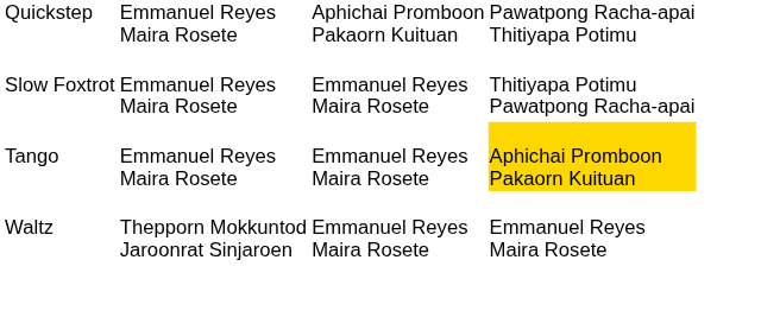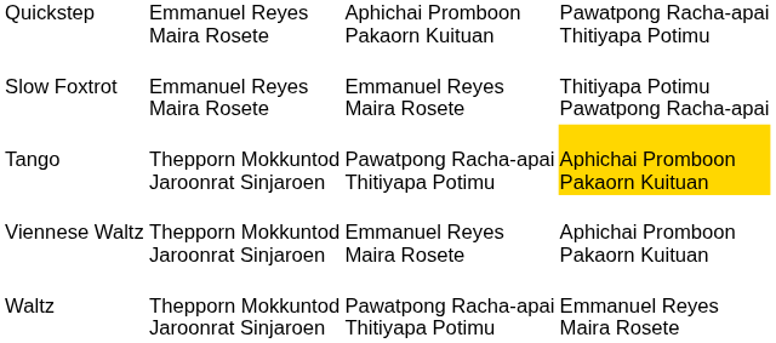 <table>
 <tr>
 <td>Quickstep</td>
 <td><br>Emmanuel Reyes<br>Maira Rosete</td>
 <td><br>Aphichai Promboon<br>Pakaorn Kuituan</td>
 <td><br>Pawatpong Racha-apai<br>Thitiyapa Potimu</td>
 </tr>
 <tr>
 <td>Slow Foxtrot</td>
 <td><br>Emmanuel Reyes<br>Maira Rosete</td>
 <td><br>Emmanuel Reyes<br>Maira Rosete</td>
 <td nowrap=true><br>Thitiyapa Potimu<br>Pawatpong Racha-apai</td>
 </tr>
 <tr>
 <td>Tango</td>
+<td nowrap=true><br>Thepporn Mokkuntod<br>Jaroonrat Sinjaroen</td>
+<td><br>Pawatpong Racha-apai<br>Thitiyapa Potimu</td>
+<td style="background: gold;"><br>Aphichai Promboon<br>Pakaorn Kuituan</td>
+</tr>
+<tr>
+<td>Viennese Waltz</td>
+<td><br>Thepporn Mokkuntod<br>Jaroonrat Sinjaroen</td>
 <td><br>Emmanuel Reyes<br>Maira Rosete</td>
-<td><br>Emmanuel Reyes<br>Maira Rosete</td>
-<td style="background: gold;"><br>Aphichai Promboon<br>Pakaorn Kuituan</td>
+<td><br>Aphichai Promboon<br>Pakaorn Kuituan</td>
 </tr>
 <tr>
 <td>Waltz</td>
 <td nowrap=true><br>Thepporn Mokkuntod<br>Jaroonrat Sinjaroen</td>
-<td><br>Emmanuel Reyes<br>Maira Rosete</td>
+<td nowrap=true><br>Pawatpong Racha-apai<br>Thitiyapa Potimu</td>
 <td><br>Emmanuel Reyes<br>Maira Rosete</td>
 </tr>
 </table>
